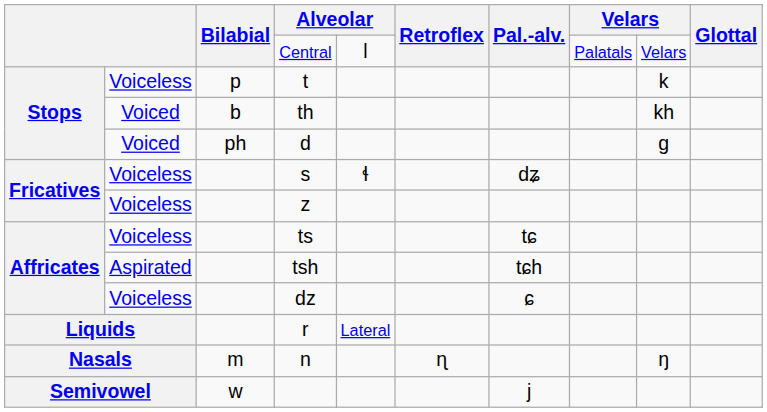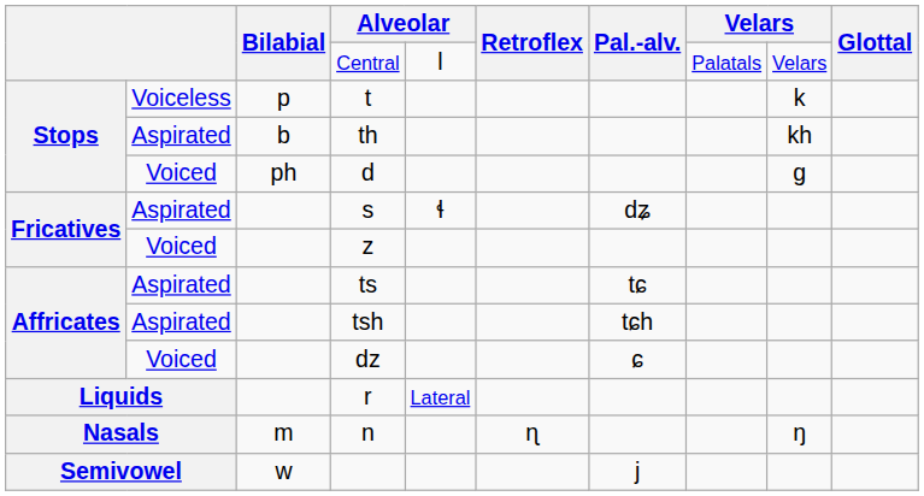 <table class="wikitable">
 <tr align="center">
 <th rowspan=2 colspan=2></th>
 <th rowspan=2><a href='#'>Bilabial</a></th>
 <th colspan=2><a href='#'>Alveolar</a></th>
 <th rowspan=2><a href='#'>Retroflex</a></th>
 <th rowspan=2><a href='#'>Pal.-alv.</a></th>
 <th colspan=2><a href='#'>Velars</a></th>
 <th rowspan=2><a href='#'>Glottal</a></th>
 </tr>
 <tr align="center">
 <td><small><a href='#'>Central</a></small></td>
 <td>l </td>
 <td><small><a href='#'>Palatals</a></small></td>
 <td><small><a href='#'>Velars</a></small></td>
 </tr>
 <tr align="center">
 <th rowspan=3><a href='#'>Stops</a></th>
 <td><a href='#'>Voiceless</a></td>
 <td>p </td>
 <td>t </td>
 <td></td>
 <td></td>
 <td></td>
 <td></td>
 <td>k </td>
 <td> </td>
 </tr>
 <tr align="center">
-<td><a href='#'>Voiced</a></td>
+<td><a href='#'>Aspirated</a></td>
 <td>b </td>
 <td>th </td>
 <td></td>
 <td></td>
 <td></td>
 <td></td>
 <td>kh </td>
 <td></td>
 </tr>
 <tr align="center">
 <td><a href='#'>Voiced</a></td>
 <td>ph </td>
 <td>d </td>
 <td></td>
 <td></td>
 <td></td>
 <td></td>
 <td>ɡ </td>
 <td></td>
 </tr>
 <tr align="center">
 <th rowspan=2><a href='#'>Fricatives</a></th>
-<td><a href='#'>Voiceless</a></td>
+<td><a href='#'>Aspirated</a></td>
 <td></td>
 <td>s </td>
 <td>ɬ </td>
 <td> </td>
 <td>dʑ </td>
 <td></td>
 <td></td>
 <td> </td>
 </tr>
 <tr align="center">
-<td><a href='#'>Voiceless</a></td>
+<td><a href='#'>Voiced</a></td>
 <td></td>
 <td>z </td>
 <td></td>
 <td></td>
 <td> </td>
 <td></td>
 <td></td>
 <td></td>
 </tr>
 <tr align="center">
 <th rowspan="3"><a href='#'>Affricates</a></th>
-<td><a href='#'>Voiceless</a></td>
+<td><a href='#'>Aspirated</a></td>
 <td></td>
 <td>ts </td>
 <td></td>
 <td> </td>
 <td>tɕ </td>
 <td> </td>
 <td></td>
 <td></td>
 </tr>
 <tr align="center">
 <td><a href='#'>Aspirated</a></td>
 <td></td>
 <td>tsh </td>
 <td></td>
 <td> </td>
 <td>tɕh </td>
 <td> </td>
 <td></td>
 <td></td>
 </tr>
 <tr align="center">
-<td><a href='#'>Voiceless</a></td>
+<td><a href='#'>Voiced</a></td>
 <td></td>
 <td>dz </td>
 <td></td>
 <td> </td>
 <td>ɕ </td>
 <td> </td>
 <td></td>
 <td></td>
 </tr>
 <tr align="center">
 <th colspan="2"><a href='#'>Liquids</a></th>
 <td></td>
 <td>r </td>
 <td><small><a href='#'>Lateral</a></small></td>
 <td></td>
 <td></td>
 <td></td>
 <td></td>
 <td></td>
 </tr>
 <tr align="center">
 <th colspan="2"><a href='#'>Nasals</a></th>
 <td>m </td>
 <td>n </td>
 <td></td>
 <td>ɳ </td>
 <td></td>
 <td></td>
 <td>ŋ </td>
 <td></td>
 </tr>
 <tr align="center">
 <th colspan="2"><a href='#'>Semivowel</a></th>
 <td>w </td>
 <td></td>
 <td></td>
 <td></td>
 <td>j </td>
 <td></td>
 <td></td>
 <td></td>
 </tr>
 </table>
